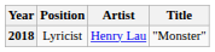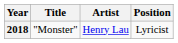 <table class="wikitable plainrowheaders" style="text-align:center">
 <tr>
 <th scope="col">Year</th>
+<th scope="col">Title</th>
+<th scope="col">Artist</th>
 <th scope="col">Position</th>
-<th scope="col">Artist</th>
-<th scope="col">Title</th>
 </tr>
 <tr>
 <th scope="row">2018</th>
+<td>"Monster"</td>
+<td><a href='#'>Henry Lau</a></td>
 <td>Lyricist</td>
-<td><a href='#'>Henry Lau</a></td>
-<td>"Monster"</td>
 </tr>
 </table>
